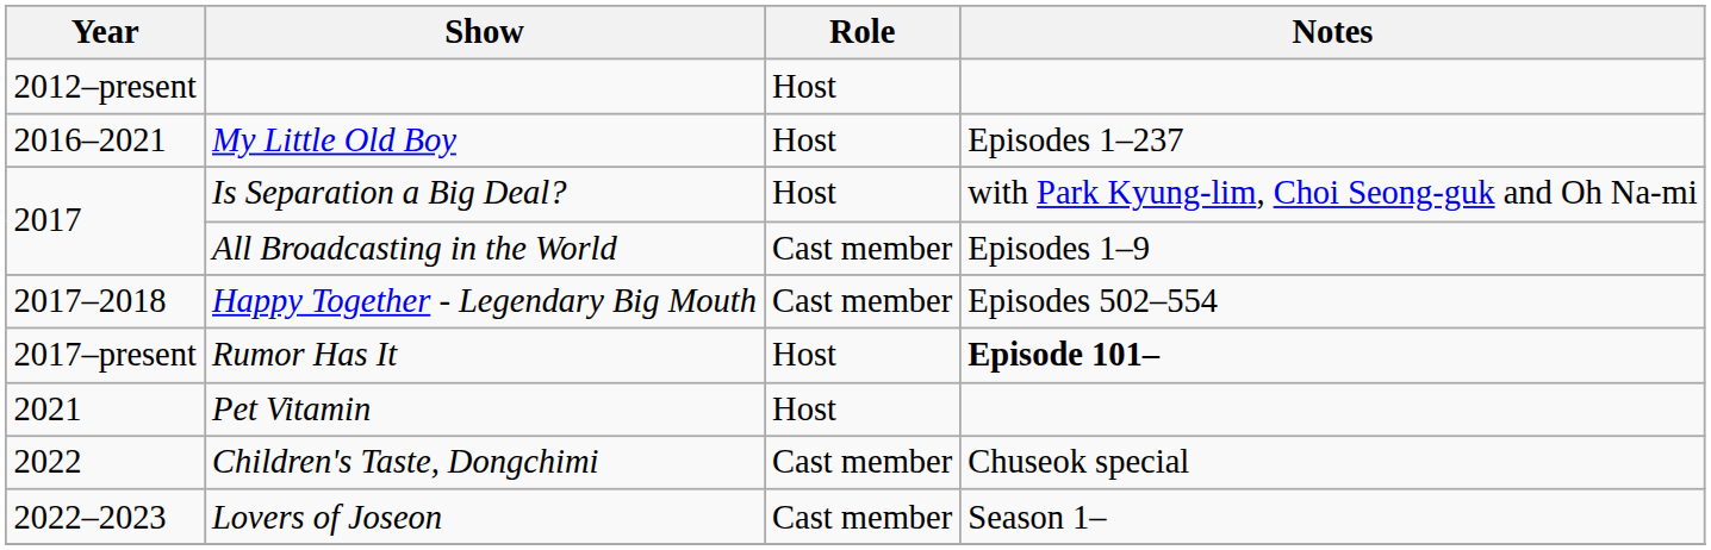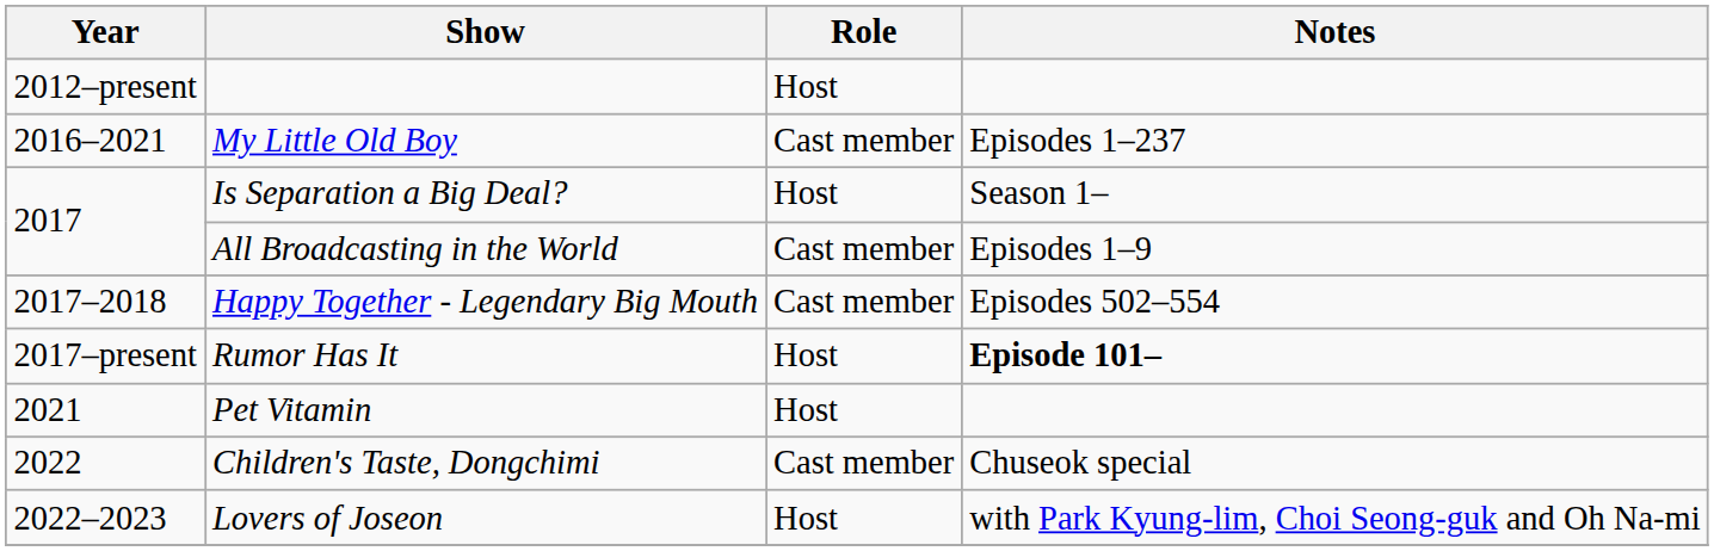 <table class="wikitable">
 <tr>
 <th>Year</th>
 <th>Show</th>
 <th>Role</th>
 <th>Notes</th>
 </tr>
 <tr>
 <td>2012–present</td>
 <td><em></em></td>
 <td>Host</td>
 <td></td>
 </tr>
 <tr>
 <td>2016–2021</td>
 <td><em><a href='#'>My Little Old Boy</a></em></td>
-<td>Host</td>
+<td>Cast member</td>
 <td>Episodes 1–237</td>
 </tr>
 <tr>
 <td rowspan="2">2017</td>
 <td><em>Is Separation a Big Deal?</em></td>
 <td>Host</td>
-<td>with <a href='#'>Park Kyung-lim</a>, <a href='#'>Choi Seong-guk</a> and Oh Na-mi</td>
+<td>Season 1–</td>
 </tr>
 <tr>
 <td><em>All Broadcasting in the World</em></td>
 <td>Cast member</td>
 <td>Episodes 1–9</td>
 </tr>
 <tr>
 <td>2017–2018</td>
 <td><em><a href='#'>Happy Together</a> - Legendary Big Mouth</em></td>
 <td>Cast member</td>
 <td>Episodes 502–554</td>
 </tr>
 <tr>
 <td>2017–present</td>
 <td><em>Rumor Has It</em></td>
 <td>Host</td>
 <td><strong>Episode 101–</strong></td>
 </tr>
 <tr>
 <td>2021</td>
 <td><em>Pet Vitamin</em></td>
 <td>Host</td>
 <td></td>
 </tr>
 <tr>
 <td>2022</td>
 <td><em>Children's Taste, Dongchimi</em></td>
 <td>Cast member</td>
 <td>Chuseok special</td>
 </tr>
 <tr>
 <td>2022–2023</td>
 <td><em>Lovers of Joseon</em></td>
-<td>Cast member</td>
-<td>Season 1–</td>
+<td>Host</td>
+<td>with <a href='#'>Park Kyung-lim</a>, <a href='#'>Choi Seong-guk</a> and Oh Na-mi</td>
 </tr>
 <tr>
 </tr>
 </table>
